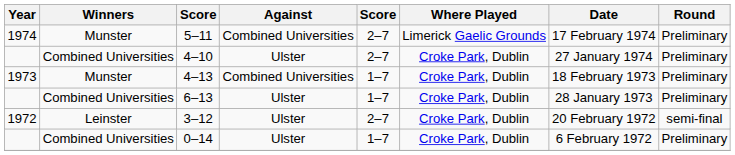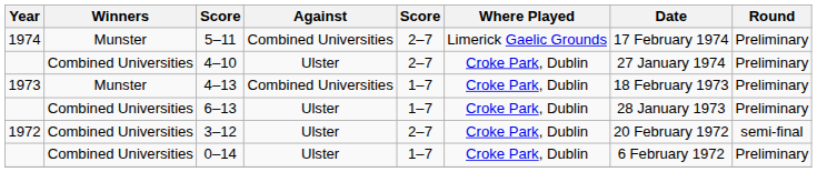 <table class="wikitable">
 <tr style="background:#efefef">
 <th>Year</th>
 <th>Winners</th>
 <th>Score</th>
 <th>Against</th>
 <th>Score</th>
 <th>Where Played</th>
 <th>Date</th>
 <th>Round</th>
 </tr>
 <tr align="center">
 <td>1974</td>
 <td>Munster</td>
 <td>5–11</td>
 <td>Combined Universities</td>
 <td>2–7</td>
 <td>Limerick <a href='#'>Gaelic Grounds</a></td>
 <td>17 February 1974</td>
 <td>Preliminary</td>
 </tr>
 <tr align="center">
 <td></td>
 <td>Combined Universities</td>
 <td>4–10</td>
 <td>Ulster</td>
 <td>2–7</td>
 <td><a href='#'>Croke Park</a>, Dublin</td>
 <td>27 January 1974</td>
 <td>Preliminary</td>
 </tr>
 <tr align="center">
 <td>1973</td>
 <td>Munster</td>
 <td>4–13</td>
 <td>Combined Universities</td>
 <td>1–7</td>
 <td><a href='#'>Croke Park</a>, Dublin</td>
 <td>18 February 1973</td>
 <td>Preliminary</td>
 </tr>
 <tr align="center">
 <td></td>
 <td>Combined Universities</td>
 <td>6–13</td>
 <td>Ulster</td>
 <td>1–7</td>
 <td><a href='#'>Croke Park</a>, Dublin</td>
 <td>28 January 1973</td>
 <td>Preliminary</td>
 </tr>
 <tr align="center">
 <td>1972</td>
-<td>Leinster</td>
+<td>Combined Universities</td>
 <td>3–12</td>
 <td>Ulster</td>
 <td>2–7</td>
 <td><a href='#'>Croke Park</a>, Dublin</td>
 <td>20 February 1972</td>
 <td>semi-final</td>
 </tr>
 <tr align="center">
 <td></td>
 <td>Combined Universities</td>
 <td>0–14</td>
 <td>Ulster</td>
 <td>1–7</td>
 <td><a href='#'>Croke Park</a>, Dublin</td>
 <td>6 February 1972</td>
 <td>Preliminary</td>
 </tr>
 <tr align="center">
 </tr>
 </table>
